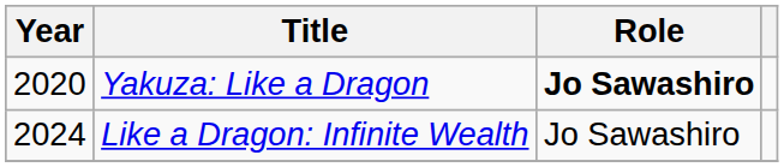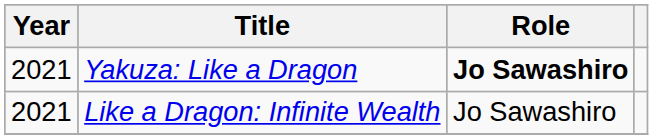 <table class="wikitable sortable">
 <tr>
 <th>Year</th>
 <th>Title</th>
 <th>Role</th>
 <th class="unsortable"></th>
 </tr>
 <tr>
-<td>2020</td>
+<td>2021</td>
 <td><em><a href='#'>Yakuza: Like a Dragon</a></em></td>
 <td><strong>Jo Sawashiro</strong></td>
 <td></td>
 </tr>
 <tr>
-<td>2024</td>
+<td>2021</td>
 <td><em><a href='#'>Like a Dragon: Infinite Wealth</a></em></td>
 <td>Jo Sawashiro</td>
 <td></td>
 </tr>
 <tr>
 </tr>
 </table>
